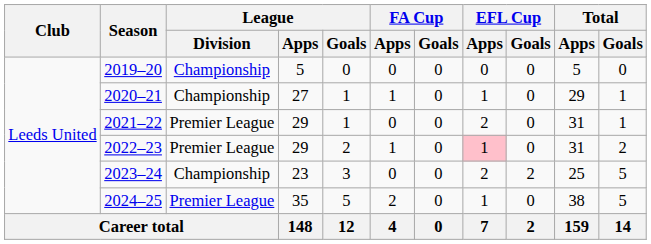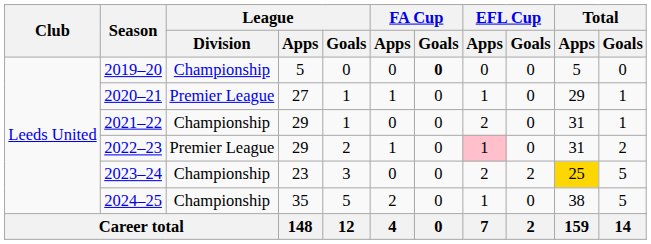 <table class="wikitable" style="text-align: center;">
 <tr>
 <th rowspan="2">Club</th>
 <th rowspan="2">Season</th>
 <th colspan="3">League</th>
 <th colspan="2"><a href='#'>FA Cup</a></th>
 <th colspan="2"><a href='#'>EFL Cup</a></th>
 <th colspan="2">Total</th>
 </tr>
 <tr>
 <th>Division</th>
 <th>Apps</th>
 <th>Goals</th>
 <th>Apps</th>
 <th>Goals</th>
 <th>Apps</th>
 <th>Goals</th>
 <th>Apps</th>
 <th>Goals</th>
 </tr>
 <tr>
 <td rowspan="6"><a href='#'>Leeds United</a></td>
 <td><a href='#'>2019–20</a></td>
 <td><a href='#'>Championship</a></td>
 <td>5</td>
 <td>0</td>
 <td>0</td>
-<td>0</td>
+<td><strong>0</strong></td>
 <td>0</td>
 <td>0</td>
 <td>5</td>
 <td>0</td>
 </tr>
 <tr>
 <td><a href='#'>2020–21</a></td>
-<td>Championship</td>
+<td><a href='#'>Premier League</a></td>
 <td>27</td>
 <td>1</td>
 <td>1</td>
 <td>0</td>
 <td>1</td>
 <td>0</td>
 <td>29</td>
 <td>1</td>
 </tr>
 <tr>
 <td><a href='#'>2021–22</a></td>
-<td>Premier League</td>
+<td>Championship</td>
 <td>29</td>
 <td>1</td>
 <td>0</td>
 <td>0</td>
 <td>2</td>
 <td>0</td>
 <td>31</td>
 <td>1</td>
 </tr>
 <tr>
 <td><a href='#'>2022–23</a></td>
 <td>Premier League</td>
 <td>29</td>
 <td>2</td>
 <td>1</td>
 <td>0</td>
 <td style="background: pink;">1</td>
 <td>0</td>
 <td>31</td>
 <td>2</td>
 </tr>
 <tr>
 <td><a href='#'>2023–24</a></td>
 <td>Championship</td>
 <td>23</td>
 <td>3</td>
 <td>0</td>
 <td>0</td>
 <td>2</td>
 <td>2</td>
-<td>25</td>
+<td style="background: gold;">25</td>
 <td>5</td>
 </tr>
 <tr>
 <td><a href='#'>2024–25</a></td>
-<td><a href='#'>Premier League</a></td>
+<td>Championship</td>
 <td>35</td>
 <td>5</td>
 <td>2</td>
 <td>0</td>
 <td>1</td>
 <td>0</td>
 <td>38</td>
 <td>5</td>
 </tr>
 <tr>
 <th colspan="3">Career total</th>
 <th>148</th>
 <th>12</th>
 <th>4</th>
 <th>0</th>
 <th>7</th>
 <th>2</th>
 <th>159</th>
 <th>14</th>
 </tr>
 </table>
